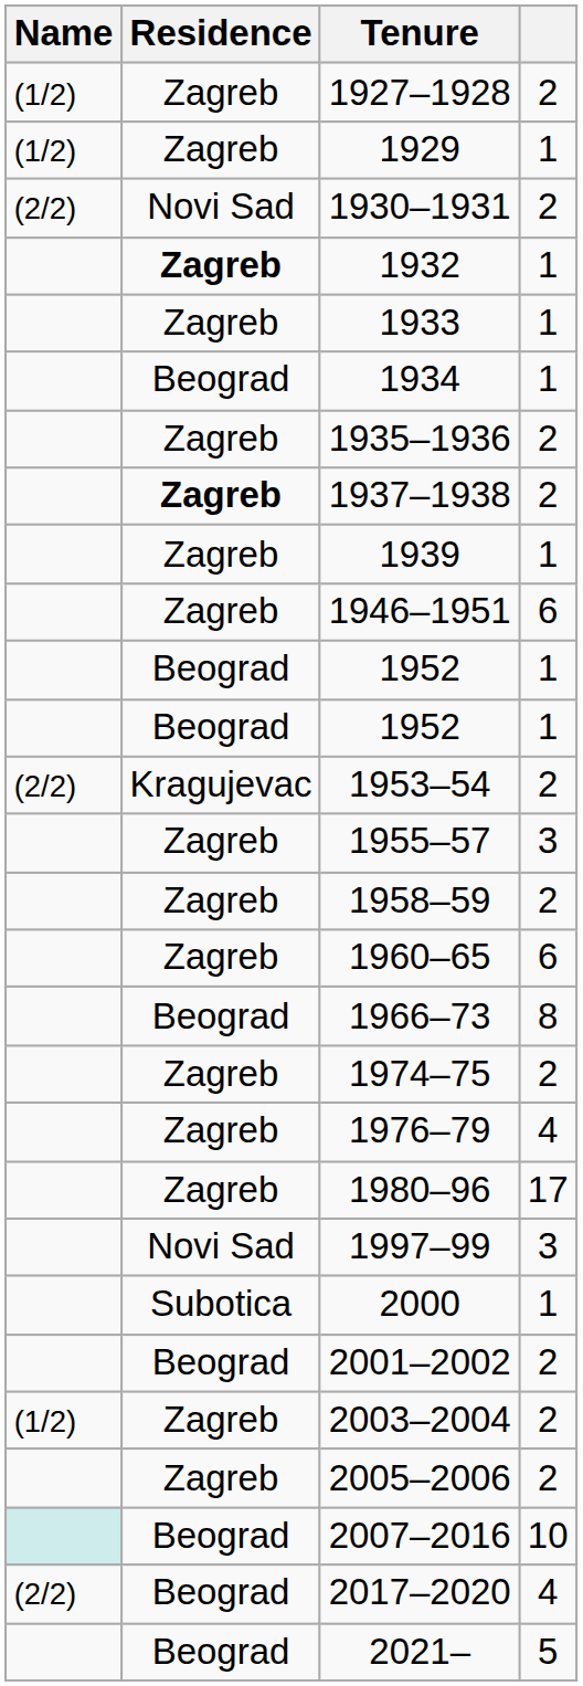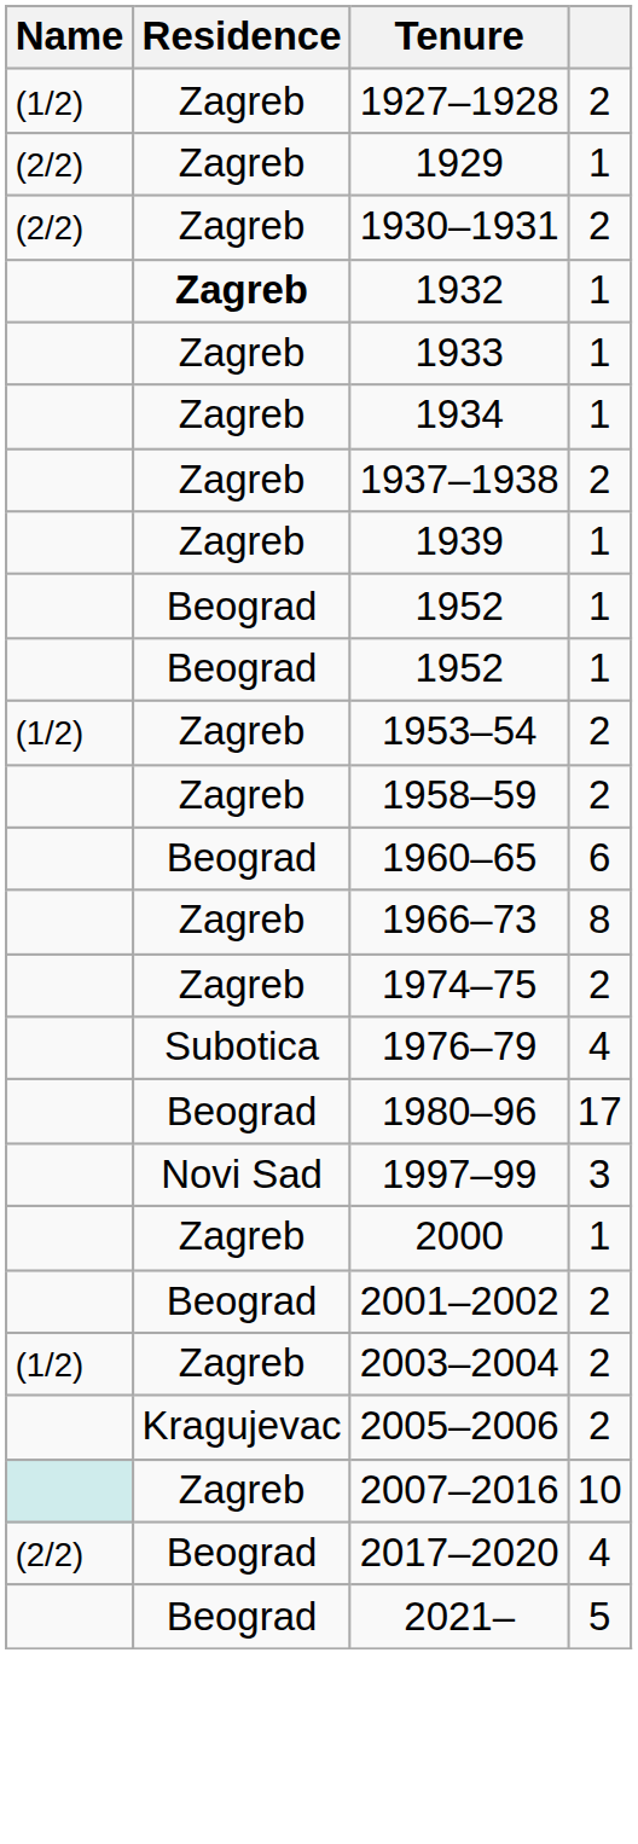 <table class="wikitable sortable" style="text-align: center;">
 <tr>
 <th>Name</th>
 <th>Residence</th>
 <th>Tenure</th>
 <th></th>
 </tr>
 <tr>
 <td style="text-align: left;">  <small>(1/2)</small></td>
 <td>Zagreb</td>
 <td>1927–1928</td>
 <td>2</td>
 </tr>
 <tr>
-<td style="text-align: left;">  <small>(1/2)</small></td>
+<td style="text-align: left;">  <small>(2/2)</small></td>
 <td>Zagreb</td>
 <td>1929</td>
 <td>1</td>
 </tr>
 <tr>
 <td style="text-align: left;">  <small>(2/2)</small></td>
-<td>Novi Sad</td>
+<td>Zagreb</td>
 <td>1930–1931</td>
 <td>2</td>
 </tr>
 <tr>
 <td style="text-align: left;"> </td>
 <td><strong>Zagreb</strong></td>
 <td>1932</td>
 <td>1</td>
 </tr>
 <tr>
 <td style="text-align: left;"> </td>
 <td>Zagreb</td>
 <td>1933</td>
 <td>1</td>
 </tr>
 <tr>
 <td style="text-align: left;"> </td>
-<td>Beograd</td>
+<td>Zagreb</td>
 <td>1934</td>
 <td>1</td>
 </tr>
 <tr>
 <td style="text-align: left;"> </td>
 <td>Zagreb</td>
-<td>1935–1936</td>
-<td>2</td>
-</tr>
-<tr>
-<td style="text-align: left;"> </td>
-<td><strong>Zagreb</strong></td>
 <td>1937–1938</td>
 <td>2</td>
 </tr>
 <tr>
 <td style="text-align: left;"> </td>
 <td>Zagreb</td>
 <td>1939</td>
 <td>1</td>
-</tr>
-<tr>
-<td style="text-align: left;"> </td>
-<td>Zagreb</td>
-<td>1946–1951</td>
-<td>6</td>
 </tr>
 <tr>
 <td style="text-align: left;"> </td>
 <td>Beograd</td>
 <td>1952</td>
 <td>1</td>
 </tr>
 <tr>
 <td style="text-align: left;"> </td>
 <td>Beograd</td>
 <td>1952</td>
 <td>1</td>
 </tr>
 <tr>
-<td style="text-align: left;">  <small>(2/2)</small></td>
-<td>Kragujevac</td>
+<td style="text-align: left;">  <small>(1/2)</small></td>
+<td>Zagreb</td>
 <td>1953–54</td>
 <td>2</td>
-</tr>
-<tr>
-<td style="text-align: left;"> </td>
-<td>Zagreb</td>
-<td>1955–57</td>
-<td>3</td>
 </tr>
 <tr>
 <td style="text-align: left;"> </td>
 <td>Zagreb</td>
 <td>1958–59</td>
 <td>2</td>
 </tr>
 <tr>
 <td style="text-align: left;"> </td>
-<td>Zagreb</td>
+<td>Beograd</td>
 <td>1960–65</td>
 <td>6</td>
 </tr>
 <tr>
 <td style="text-align: left;"> </td>
-<td>Beograd</td>
+<td>Zagreb</td>
 <td>1966–73</td>
 <td>8</td>
 </tr>
 <tr>
 <td style="text-align: left;"> </td>
 <td>Zagreb</td>
 <td>1974–75</td>
 <td>2</td>
 </tr>
 <tr>
 <td style="text-align: left;"> </td>
-<td>Zagreb</td>
+<td>Subotica</td>
 <td>1976–79</td>
 <td>4</td>
 </tr>
 <tr>
 <td style="text-align: left;"> </td>
-<td>Zagreb</td>
+<td>Beograd</td>
 <td>1980–96</td>
 <td>17</td>
 </tr>
 <tr>
 <td style="text-align: left;"> </td>
 <td>Novi Sad</td>
 <td>1997–99</td>
 <td>3</td>
 </tr>
 <tr>
 <td style="text-align: left;"> </td>
-<td>Subotica</td>
+<td>Zagreb</td>
 <td>2000</td>
 <td>1</td>
 </tr>
 <tr>
 <td style="text-align: left;"> </td>
 <td>Beograd</td>
 <td>2001–2002</td>
 <td>2</td>
 </tr>
 <tr>
 <td style="text-align: left;">  <small>(1/2)</small></td>
 <td>Zagreb</td>
 <td>2003–2004</td>
 <td>2</td>
 </tr>
 <tr>
 <td style="text-align: left;"> </td>
-<td>Zagreb</td>
+<td>Kragujevac</td>
 <td>2005–2006</td>
 <td>2</td>
 </tr>
 <tr>
 <td style="text-align: left;" bgcolor="#CFECEC"> </td>
-<td>Beograd</td>
+<td>Zagreb</td>
 <td>2007–2016</td>
 <td>10</td>
 </tr>
 <tr>
 <td style="text-align: left;">  <small>(2/2)</small></td>
 <td>Beograd</td>
 <td>2017–2020</td>
 <td>4</td>
 </tr>
 <tr>
 <td style="text-align: left;"> </td>
 <td>Beograd</td>
 <td>2021–</td>
 <td>5</td>
 </tr>
 <tr>
 </tr>
 </table>
